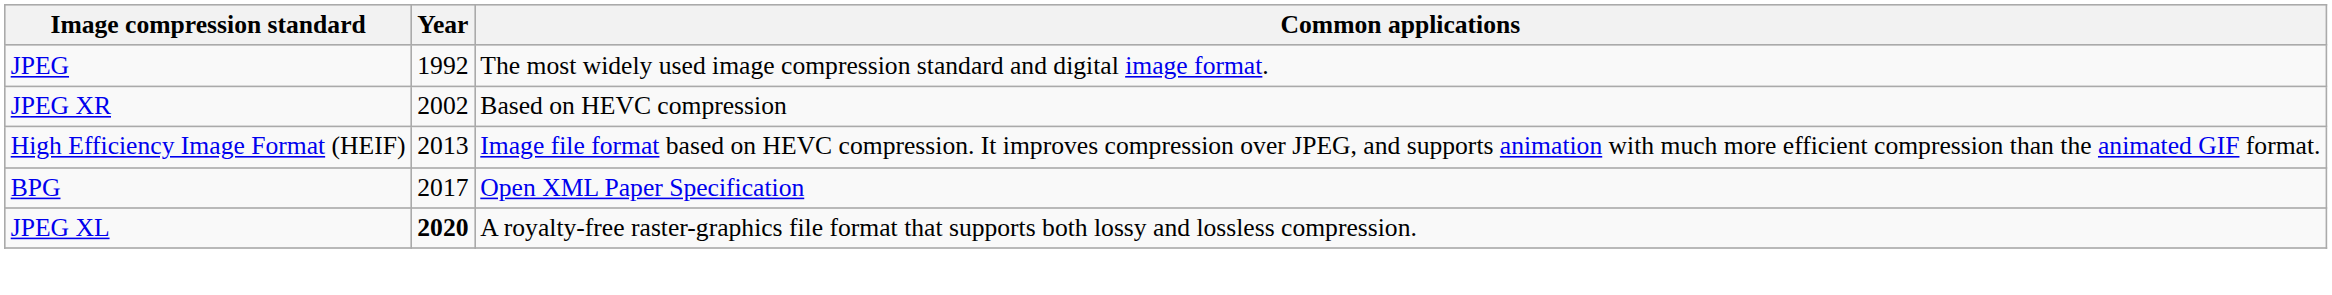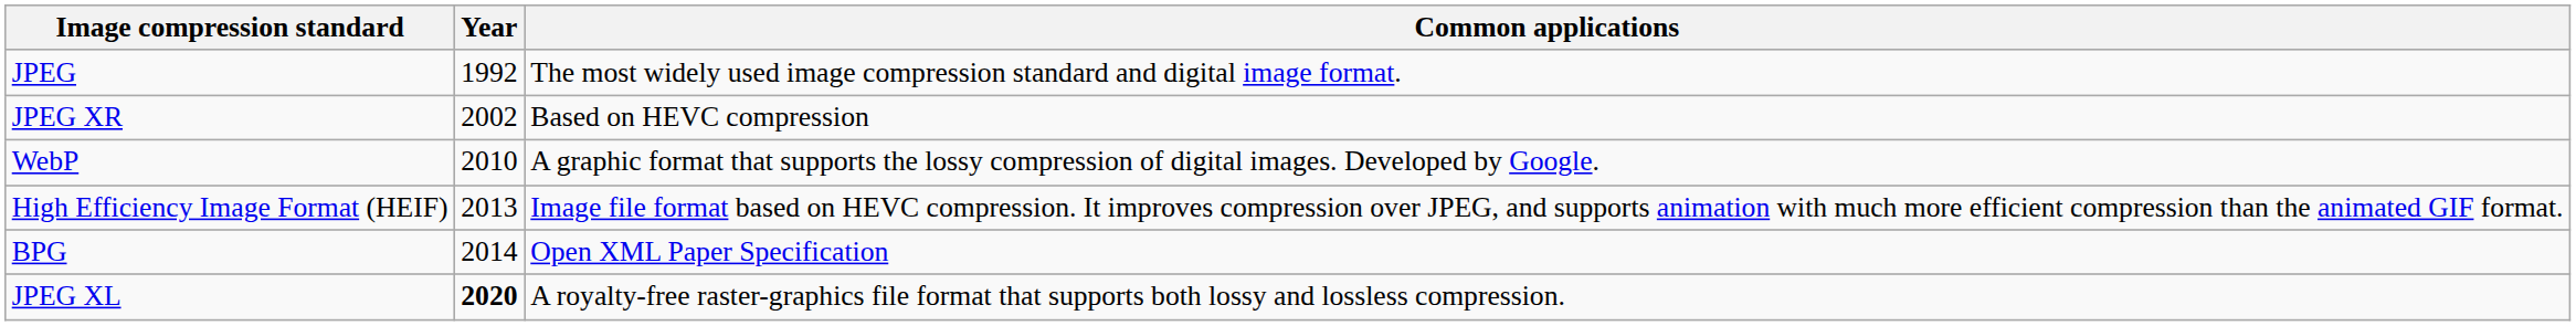 <table class="wikitable">
 <tr>
 <th>Image compression standard</th>
 <th>Year</th>
 <th>Common applications</th>
 </tr>
 <tr>
 <td><a href='#'>JPEG</a></td>
 <td>1992</td>
 <td>The most widely used image compression standard and digital <a href='#'>image format</a>.</td>
 </tr>
 <tr>
 <td><a href='#'>JPEG XR</a></td>
 <td>2002</td>
 <td>Based on HEVC compression</td>
 </tr>
 <tr>
+<td><a href='#'>WebP</a></td>
+<td>2010</td>
+<td>A graphic format that supports the lossy compression of digital images. Developed by <a href='#'>Google</a>.</td>
+</tr>
+<tr>
 <td><a href='#'>High Efficiency Image Format</a> (HEIF)</td>
 <td>2013</td>
 <td><a href='#'>Image file format</a> based on HEVC compression. It improves compression over JPEG, and supports <a href='#'>animation</a> with much more efficient compression than the <a href='#'>animated GIF</a> format.</td>
 </tr>
 <tr>
 <td><a href='#'>BPG</a></td>
-<td>2017</td>
+<td>2014</td>
 <td><a href='#'>Open XML Paper Specification</a></td>
 </tr>
 <tr>
 <td><a href='#'>JPEG XL</a></td>
 <td><strong>2020</strong></td>
 <td>A royalty-free raster-graphics file format that supports both lossy and lossless compression.</td>
 </tr>
 </table>
